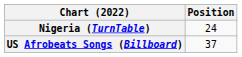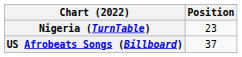 <table class="wikitable sortable plainrowheaders" style="text-align:center">
 <tr>
 <th scope="col">Chart (2022)</th>
 <th scope="col">Position</th>
 </tr>
 <tr>
 <th scope="row">Nigeria (<a href='#'><em>TurnTable</em></a>)</th>
-<td>24</td>
+<td>23</td>
 </tr>
 <tr>
 <th scope="row">US <a href='#'>Afrobeats Songs</a> (<a href='#'><em>Billboard</em></a>)</th>
 <td>37</td>
 </tr>
 </table>
